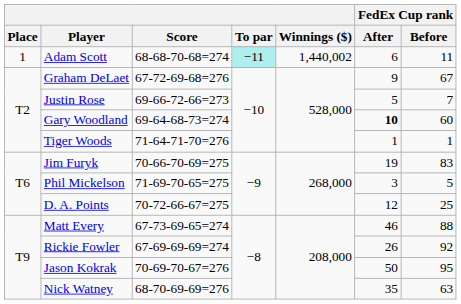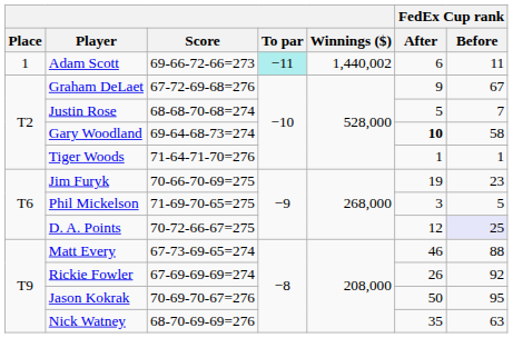 <table class=wikitable>
 <tr>
 <th colspan=5></th>
 <th colspan=2>FedEx Cup rank</th>
 </tr>
 <tr>
 <th>Place</th>
 <th>Player</th>
 <th>Score</th>
 <th>To par</th>
 <th>Winnings ($)</th>
 <th>After</th>
 <th>Before</th>
 </tr>
 <tr>
 <td align=center>1</td>
 <td> <a href='#'>Adam Scott</a></td>
-<td>68-68-70-68=274</td>
+<td>69-66-72-66=273</td>
 <td align=center style="background: paleturquoise;">−11</td>
 <td align=right>1,440,002</td>
 <td align=right>6</td>
 <td align=right>11</td>
 </tr>
 <tr>
 <td align=center rowspan=4>T2</td>
 <td> <a href='#'>Graham DeLaet</a></td>
 <td>67-72-69-68=276</td>
 <td align=center rowspan=4>−10</td>
 <td align=right rowspan=4>528,000</td>
 <td align=right>9</td>
 <td align=right>67</td>
 </tr>
 <tr>
 <td> <a href='#'>Justin Rose</a></td>
-<td>69-66-72-66=273</td>
+<td>68-68-70-68=274</td>
 <td align=right>5</td>
 <td align=right>7</td>
 </tr>
 <tr>
 <td> <a href='#'>Gary Woodland</a></td>
 <td>69-64-68-73=274</td>
 <td align=right><strong>10</strong></td>
-<td align=right>60</td>
+<td align=right>58</td>
 </tr>
 <tr>
 <td> <a href='#'>Tiger Woods</a></td>
 <td>71-64-71-70=276</td>
 <td align=right>1</td>
 <td align=right>1</td>
 </tr>
 <tr>
 <td align=center rowspan=3>T6</td>
 <td> <a href='#'>Jim Furyk</a></td>
 <td>70-66-70-69=275</td>
 <td align=center rowspan=3>−9</td>
 <td align=right rowspan=3>268,000</td>
 <td align=right>19</td>
-<td align=right>83</td>
+<td align=right>23</td>
 </tr>
 <tr>
 <td> <a href='#'>Phil Mickelson</a></td>
 <td>71-69-70-65=275</td>
 <td align=right>3</td>
 <td align=right>5</td>
 </tr>
 <tr>
 <td> <a href='#'>D. A. Points</a></td>
 <td>70-72-66-67=275</td>
 <td align=right>12</td>
-<td align=right>25</td>
+<td align=right style="background: lavender;">25</td>
 </tr>
 <tr>
 <td align=center rowspan=4>T9</td>
 <td> <a href='#'>Matt Every</a></td>
 <td>67-73-69-65=274</td>
 <td align=center rowspan=4>−8</td>
 <td align=right rowspan=4>208,000</td>
 <td align=right>46</td>
 <td align=right>88</td>
 </tr>
 <tr>
 <td> <a href='#'>Rickie Fowler</a></td>
 <td>67-69-69-69=274</td>
 <td align=right>26</td>
 <td align=right>92</td>
 </tr>
 <tr>
 <td> <a href='#'>Jason Kokrak</a></td>
 <td>70-69-70-67=276</td>
 <td align=right>50</td>
 <td align=right>95</td>
 </tr>
 <tr>
 <td> <a href='#'>Nick Watney</a></td>
 <td>68-70-69-69=276</td>
 <td align=right>35</td>
 <td align=right>63</td>
 </tr>
 </table>
